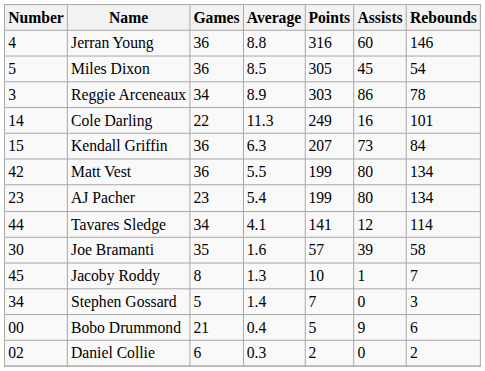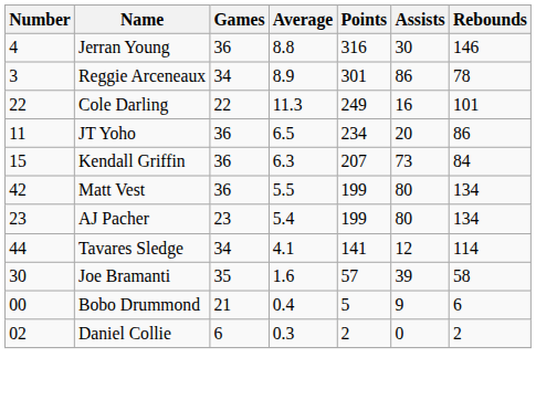 <table class="wikitable" style="font-size: 95%;">
 <tr>
 <th>Number</th>
 <th>Name</th>
 <th>Games</th>
 <th>Average</th>
 <th>Points</th>
 <th>Assists</th>
 <th>Rebounds</th>
 </tr>
 <tr>
 <td>4</td>
 <td>Jerran Young</td>
 <td>36</td>
 <td>8.8</td>
 <td>316</td>
-<td>60</td>
+<td>30</td>
 <td>146</td>
-</tr>
-<tr>
-<td>5</td>
-<td>Miles Dixon</td>
-<td>36</td>
-<td>8.5</td>
-<td>305</td>
-<td>45</td>
-<td>54</td>
 </tr>
 <tr>
 <td>3</td>
 <td>Reggie Arceneaux</td>
 <td>34</td>
 <td>8.9</td>
-<td>303</td>
+<td>301</td>
 <td>86</td>
 <td>78</td>
 </tr>
 <tr>
-<td>14</td>
+<td>22</td>
 <td>Cole Darling</td>
 <td>22</td>
 <td>11.3</td>
 <td>249</td>
 <td>16</td>
 <td>101</td>
+</tr>
+<tr>
+<td>11</td>
+<td>JT Yoho</td>
+<td>36</td>
+<td>6.5</td>
+<td>234</td>
+<td>20</td>
+<td>86</td>
 </tr>
 <tr>
 <td>15</td>
 <td>Kendall Griffin</td>
 <td>36</td>
 <td>6.3</td>
 <td>207</td>
 <td>73</td>
 <td>84</td>
 </tr>
 <tr>
 <td>42</td>
 <td>Matt Vest</td>
 <td>36</td>
 <td>5.5</td>
 <td>199</td>
 <td>80</td>
 <td>134</td>
 </tr>
 <tr>
 <td>23</td>
 <td>AJ Pacher</td>
 <td>23</td>
 <td>5.4</td>
 <td>199</td>
 <td>80</td>
 <td>134</td>
 </tr>
 <tr>
 <td>44</td>
 <td>Tavares Sledge</td>
 <td>34</td>
 <td>4.1</td>
 <td>141</td>
 <td>12</td>
 <td>114</td>
 </tr>
 <tr>
 <td>30</td>
 <td>Joe Bramanti</td>
 <td>35</td>
 <td>1.6</td>
 <td>57</td>
 <td>39</td>
 <td>58</td>
 </tr>
 <tr>
-<td>45</td>
-<td>Jacoby Roddy</td>
-<td>8</td>
-<td>1.3</td>
-<td>10</td>
-<td>1</td>
-<td>7</td>
-</tr>
-<tr>
-<td>34</td>
-<td>Stephen Gossard</td>
-<td>5</td>
-<td>1.4</td>
-<td>7</td>
-<td>0</td>
-<td>3</td>
-</tr>
-<tr>
 <td>00</td>
 <td>Bobo Drummond</td>
 <td>21</td>
 <td>0.4</td>
 <td>5</td>
 <td>9</td>
 <td>6</td>
 </tr>
 <tr>
 <td>02</td>
 <td>Daniel Collie</td>
 <td>6</td>
 <td>0.3</td>
 <td>2</td>
 <td>0</td>
 <td>2</td>
 </tr>
 <tr>
 </tr>
 </table>
